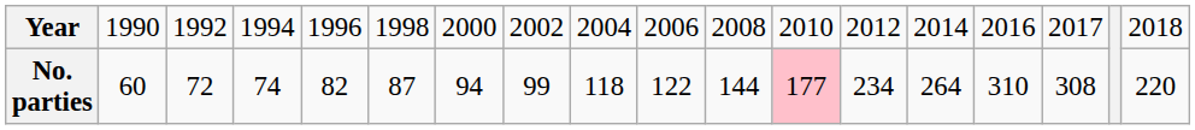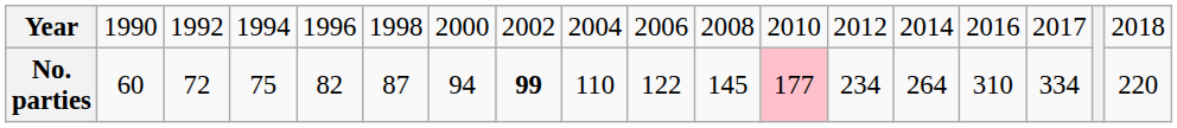 <table class="wikitable">
 <tr align=center>
 <th>Year</th>
 <td>1990</td>
 <td>1992</td>
 <td>1994</td>
 <td>1996</td>
 <td>1998</td>
 <td>2000</td>
 <td>2002</td>
 <td>2004</td>
 <td>2006</td>
 <td>2008</td>
 <td>2010</td>
 <td>2012</td>
 <td>2014</td>
 <td>2016</td>
 <td>2017</td>
 <th rowspan=2></th>
 <td>2018</td>
 </tr>
 <tr align=center>
 <th>No. parties</th>
 <td>60</td>
 <td>72</td>
-<td>74</td>
+<td>75</td>
 <td>82</td>
 <td>87</td>
 <td>94</td>
-<td>99</td>
-<td>118</td>
+<td><strong>99</strong></td>
+<td>110</td>
 <td>122</td>
-<td>144</td>
+<td>145</td>
 <td style="background: pink;">177</td>
 <td>234</td>
 <td>264</td>
 <td>310</td>
-<td>308</td>
+<td>334</td>
 <td>220</td>
 </tr>
 </table>
